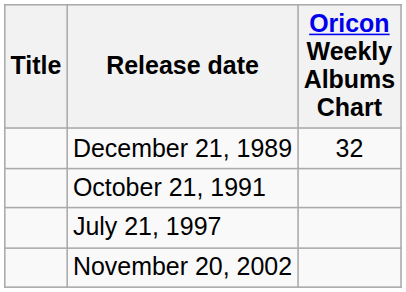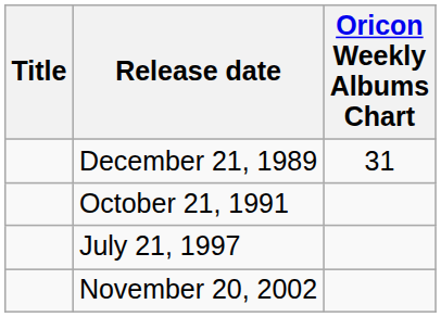 <table class="wikitable">
 <tr>
 <th>Title</th>
 <th>Release date</th>
 <th><a href='#'>Oricon</a><br>Weekly<br>Albums<br>Chart<br></th>
 </tr>
 <tr>
 <td></td>
 <td>December 21, 1989</td>
-<td align="center">32</td>
+<td align="center">31</td>
 </tr>
 <tr>
 <td></td>
 <td>October 21, 1991</td>
 <td></td>
 </tr>
 <tr>
 <td></td>
 <td>July 21, 1997</td>
 <td></td>
 </tr>
 <tr>
 <td></td>
 <td>November 20, 2002</td>
 <td></td>
 </tr>
 </table>
